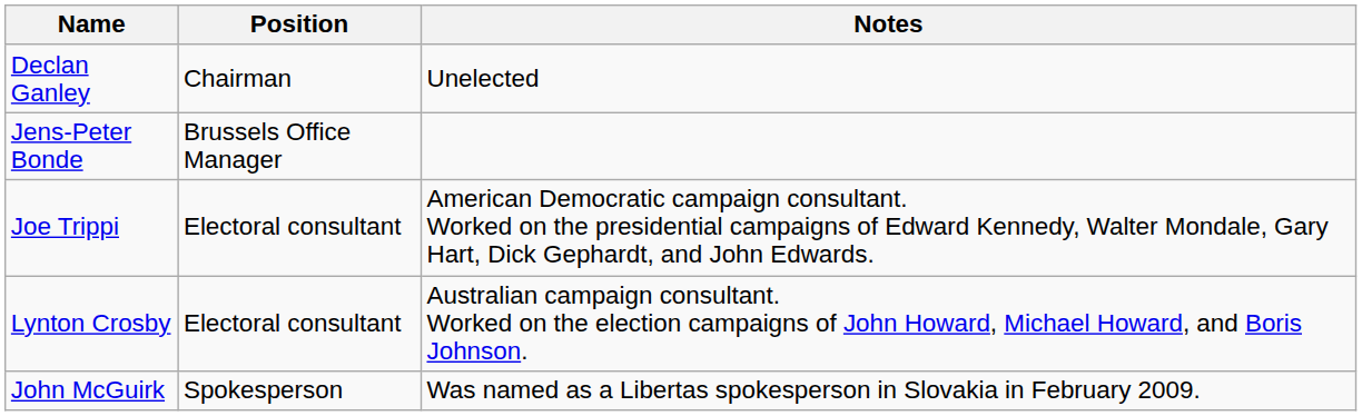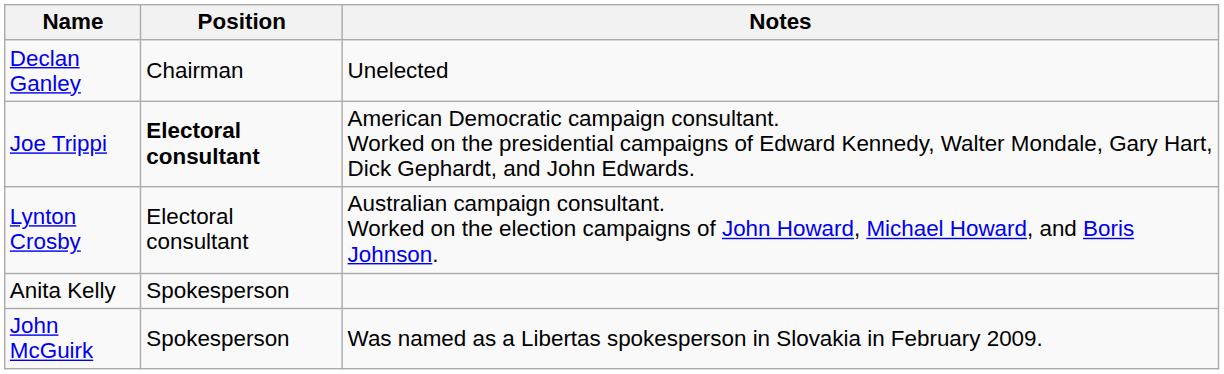 <table class="wikitable">
 <tr>
 <th>Name</th>
 <th>Position</th>
 <th>Notes</th>
 </tr>
 <tr>
 <td><a href='#'>Declan Ganley</a></td>
 <td>Chairman</td>
 <td>Unelected</td>
 </tr>
 <tr>
-<td><a href='#'>Jens-Peter Bonde</a></td>
-<td>Brussels Office Manager</td>
-<td></td>
-</tr>
-<tr>
 <td><a href='#'>Joe Trippi</a></td>
-<td>Electoral consultant</td>
+<td><strong>Electoral consultant</strong></td>
 <td>American Democratic campaign consultant.<br> Worked on the presidential campaigns of Edward Kennedy, Walter Mondale, Gary Hart, Dick Gephardt, and John Edwards.</td>
 </tr>
 <tr>
 <td><a href='#'>Lynton Crosby</a></td>
 <td>Electoral consultant</td>
 <td>Australian campaign consultant.<br> Worked on the election campaigns of <a href='#'>John Howard</a>, <a href='#'>Michael Howard</a>, and <a href='#'>Boris Johnson</a>.</td>
 </tr>
 <tr>
+<td>Anita Kelly</td>
+<td>Spokesperson</td>
+<td></td>
+</tr>
+<tr>
 <td><a href='#'>John McGuirk</a></td>
 <td>Spokesperson</td>
 <td>Was named as a Libertas spokesperson in Slovakia in February 2009.</td>
 </tr>
 </table>
